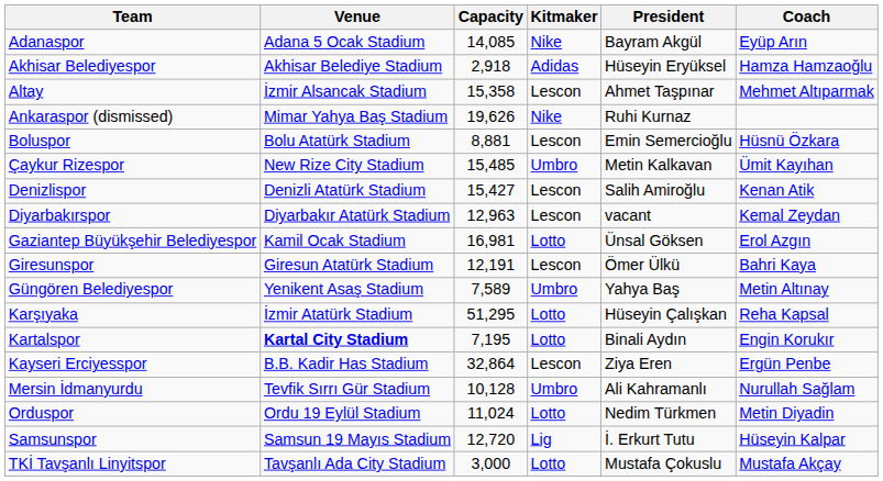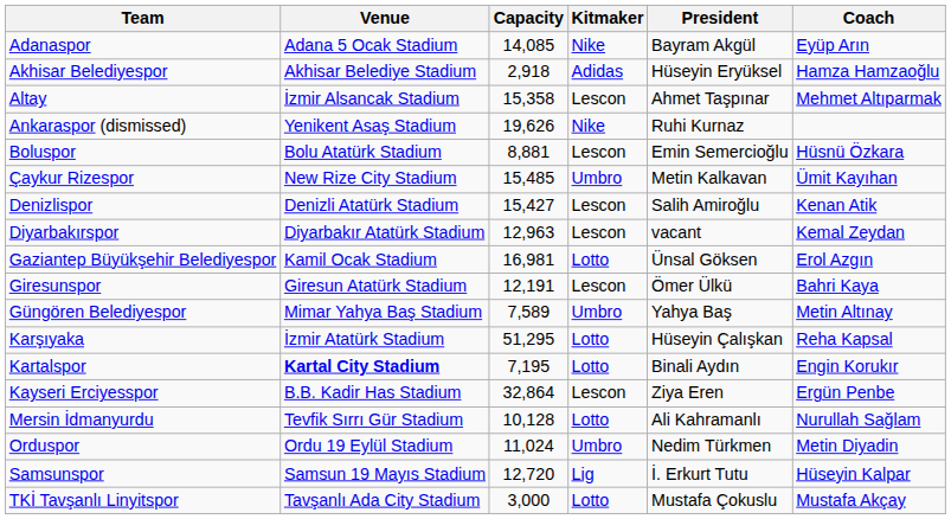 <table class="wikitable sortable">
 <tr>
 <th>Team</th>
 <th>Venue</th>
 <th>Capacity</th>
 <th>Kitmaker</th>
 <th>President</th>
 <th>Coach</th>
 </tr>
 <tr>
 <td><a href='#'>Adanaspor</a></td>
 <td><a href='#'>Adana 5 Ocak Stadium</a></td>
 <td align="center">14,085</td>
 <td><a href='#'>Nike</a></td>
 <td>Bayram Akgül</td>
 <td> <a href='#'>Eyüp Arın</a></td>
 </tr>
 <tr>
 <td><a href='#'>Akhisar Belediyespor</a></td>
 <td><a href='#'>Akhisar Belediye Stadium</a></td>
 <td align="center">2,918</td>
 <td><a href='#'>Adidas</a></td>
 <td>Hüseyin Eryüksel</td>
 <td> <a href='#'>Hamza Hamzaoğlu</a></td>
 </tr>
 <tr>
 <td><a href='#'>Altay</a></td>
 <td><a href='#'>İzmir Alsancak Stadium</a></td>
 <td align="center">15,358</td>
 <td>Lescon</td>
 <td>Ahmet Taşpınar</td>
 <td> <a href='#'>Mehmet Altıparmak</a></td>
 </tr>
 <tr>
 <td><a href='#'>Ankaraspor</a> (dismissed)</td>
-<td><a href='#'>Mimar Yahya Baş Stadium</a></td>
+<td><a href='#'>Yenikent Asaş Stadium</a></td>
 <td align="center">19,626</td>
 <td><a href='#'>Nike</a></td>
 <td>Ruhi Kurnaz</td>
 <td></td>
 </tr>
 <tr>
 <td><a href='#'>Boluspor</a></td>
 <td><a href='#'>Bolu Atatürk Stadium</a></td>
 <td align="center">8,881</td>
 <td>Lescon</td>
 <td>Emin Semercioğlu</td>
 <td> <a href='#'>Hüsnü Özkara</a></td>
 </tr>
 <tr>
 <td><a href='#'>Çaykur Rizespor</a></td>
 <td><a href='#'>New Rize City Stadium</a></td>
 <td align="center">15,485</td>
 <td><a href='#'>Umbro</a></td>
 <td>Metin Kalkavan</td>
 <td> <a href='#'>Ümit Kayıhan</a></td>
 </tr>
 <tr>
 <td><a href='#'>Denizlispor</a></td>
 <td><a href='#'>Denizli Atatürk Stadium</a></td>
 <td align="center">15,427</td>
 <td>Lescon</td>
 <td>Salih Amiroğlu</td>
 <td> <a href='#'>Kenan Atik</a></td>
 </tr>
 <tr>
 <td><a href='#'>Diyarbakırspor</a></td>
 <td><a href='#'>Diyarbakır Atatürk Stadium</a></td>
 <td align="center">12,963</td>
 <td>Lescon</td>
 <td>vacant</td>
 <td> <a href='#'>Kemal Zeydan</a></td>
 </tr>
 <tr>
 <td><a href='#'>Gaziantep Büyükşehir Belediyespor</a></td>
 <td><a href='#'>Kamil Ocak Stadium</a></td>
 <td align="center">16,981</td>
 <td><a href='#'>Lotto</a></td>
 <td>Ünsal Göksen</td>
 <td> <a href='#'>Erol Azgın</a></td>
 </tr>
 <tr>
 <td><a href='#'>Giresunspor</a></td>
 <td><a href='#'>Giresun Atatürk Stadium</a></td>
 <td align="center">12,191</td>
 <td>Lescon</td>
 <td>Ömer Ülkü</td>
 <td> <a href='#'>Bahri Kaya</a></td>
 </tr>
 <tr>
 <td><a href='#'>Güngören Belediyespor</a></td>
-<td><a href='#'>Yenikent Asaş Stadium</a></td>
+<td><a href='#'>Mimar Yahya Baş Stadium</a></td>
 <td align="center">7,589</td>
 <td><a href='#'>Umbro</a></td>
 <td>Yahya Baş</td>
 <td> <a href='#'>Metin Altınay</a></td>
 </tr>
 <tr>
 <td><a href='#'>Karşıyaka</a></td>
 <td><a href='#'>İzmir Atatürk Stadium</a></td>
 <td align="center">51,295</td>
 <td><a href='#'>Lotto</a></td>
 <td>Hüseyin Çalışkan</td>
 <td> <a href='#'>Reha Kapsal</a></td>
 </tr>
 <tr>
 <td><a href='#'>Kartalspor</a></td>
 <td><strong><a href='#'>Kartal City Stadium</a></strong></td>
 <td align="center">7,195</td>
 <td><a href='#'>Lotto</a></td>
 <td>Binali Aydın</td>
 <td> <a href='#'>Engin Korukır</a></td>
 </tr>
 <tr>
 <td><a href='#'>Kayseri Erciyesspor</a></td>
 <td><a href='#'>B.B. Kadir Has Stadium</a></td>
 <td align="center">32,864</td>
 <td>Lescon</td>
 <td>Ziya Eren</td>
 <td> <a href='#'>Ergün Penbe</a></td>
 </tr>
 <tr>
 <td><a href='#'>Mersin İdmanyurdu</a></td>
 <td><a href='#'>Tevfik Sırrı Gür Stadium</a></td>
 <td align="center">10,128</td>
-<td><a href='#'>Umbro</a></td>
+<td><a href='#'>Lotto</a></td>
 <td>Ali Kahramanlı</td>
 <td> <a href='#'>Nurullah Sağlam</a></td>
 </tr>
 <tr>
 <td><a href='#'>Orduspor</a></td>
 <td><a href='#'>Ordu 19 Eylül Stadium</a></td>
 <td align="center">11,024</td>
-<td><a href='#'>Lotto</a></td>
+<td><a href='#'>Umbro</a></td>
 <td>Nedim Türkmen</td>
 <td> <a href='#'>Metin Diyadin</a></td>
 </tr>
 <tr>
 <td><a href='#'>Samsunspor</a></td>
 <td><a href='#'>Samsun 19 Mayıs Stadium</a></td>
 <td align="center">12,720</td>
 <td><a href='#'>Lig</a></td>
 <td>İ. Erkurt Tutu</td>
 <td> <a href='#'>Hüseyin Kalpar</a></td>
 </tr>
 <tr>
 <td><a href='#'>TKİ Tavşanlı Linyitspor</a></td>
 <td><a href='#'>Tavşanlı Ada City Stadium</a></td>
 <td align="center">3,000</td>
 <td><a href='#'>Lotto</a></td>
 <td>Mustafa Çokuslu</td>
 <td> <a href='#'>Mustafa Akçay</a></td>
 </tr>
 </table>
